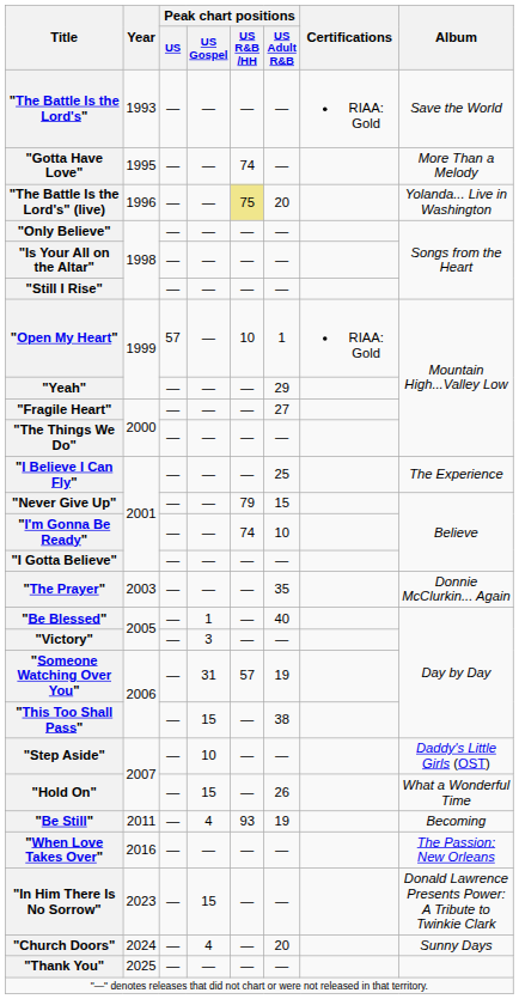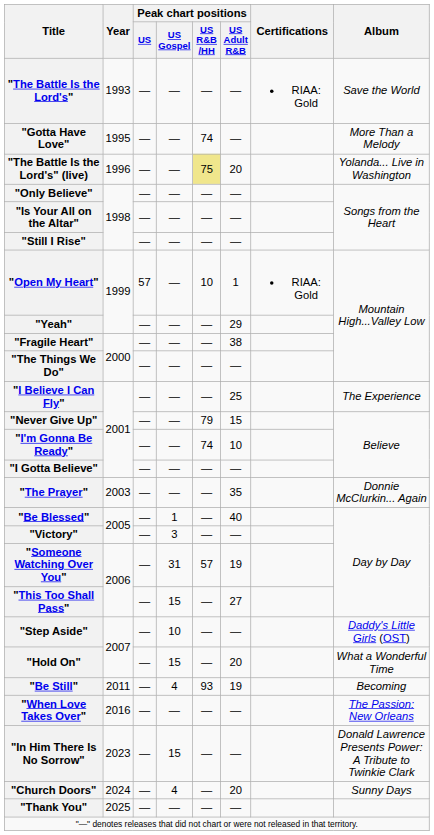 <table class="wikitable plainrowheaders" style="text-align:center;" border="1">
 <tr>
 <th scope="col" rowspan="2" style="width:15em;">Title</th>
 <th scope="col" rowspan="2">Year</th>
 <th scope="col" colspan="4">Peak chart positions</th>
 <th scope="col" rowspan="2" style="width:8em;">Certifications</th>
 <th scope="col" rowspan="2" style="width:13em;">Album</th>
 </tr>
 <tr>
 <th scope="col" style="width:3em;font-size:85%;"><a href='#'>US</a><br></th>
 <th scope="col" style="width:3em;font-size:85%;"><a href='#'>US<br>Gospel</a><br></th>
 <th scope="col" style="width:3em;font-size:85%;"><a href='#'>US R&B<br>/HH</a><br></th>
 <th scope="col" style="width:3em;font-size:85%;"><a href='#'>US Adult R&B</a><br></th>
 </tr>
 <tr>
 <th scope="row">"<a href='#'>The Battle Is the Lord's</a>"</th>
 <td>1993</td>
 <td style="text-align:center;">—</td>
 <td style="text-align:center;">—</td>
 <td style="text-align:center;">—</td>
 <td style="text-align:center;">—</td>
 <td><br><ul><li>RIAA: Gold</li></ul></td>
 <td><em>Save the World</em></td>
 </tr>
 <tr>
 <th scope="row">"Gotta Have Love"</th>
 <td>1995</td>
 <td style="text-align:center;">—</td>
 <td style="text-align:center;">—</td>
 <td style="text-align:center;">74</td>
 <td style="text-align:center;">—</td>
 <td></td>
 <td><em>More Than a Melody</em></td>
 </tr>
 <tr>
 <th scope="row">"The Battle Is the Lord's" (live)</th>
 <td>1996</td>
 <td style="text-align:center;">—</td>
 <td style="text-align:center;">—</td>
 <td style="background: khaki; text-align:center;">75</td>
 <td style="text-align:center;">20</td>
 <td></td>
 <td><em>Yolanda... Live in Washington</em></td>
 </tr>
 <tr>
 <th scope="row">"Only Believe"</th>
 <td rowspan="3">1998</td>
 <td style="text-align:center;">—</td>
 <td style="text-align:center;">—</td>
 <td style="text-align:center;">—</td>
 <td style="text-align:center;">—</td>
 <td></td>
 <td rowspan="3"><em>Songs from the Heart</em></td>
 </tr>
 <tr>
 <th scope="row">"Is Your All on the Altar"</th>
 <td style="text-align:center;">—</td>
 <td style="text-align:center;">—</td>
 <td style="text-align:center;">—</td>
 <td style="text-align:center;">—</td>
 <td></td>
 </tr>
 <tr>
 <th scope="row">"Still I Rise"</th>
 <td style="text-align:center;">—</td>
 <td style="text-align:center;">—</td>
 <td style="text-align:center;">—</td>
 <td style="text-align:center;">—</td>
 <td></td>
 </tr>
 <tr>
 <th scope="row">"<a href='#'>Open My Heart</a>"</th>
 <td rowspan="2">1999</td>
 <td style="text-align:center;">57</td>
 <td style="text-align:center;">—</td>
 <td style="text-align:center;">10</td>
 <td style="text-align:center;">1</td>
 <td><br><ul><li>RIAA: Gold</li></ul></td>
 <td rowspan="4"><em>Mountain High...Valley Low</em></td>
 </tr>
 <tr>
 <th scope="row">"Yeah"</th>
 <td style="text-align:center;">—</td>
 <td style="text-align:center;">—</td>
 <td style="text-align:center;">—</td>
 <td style="text-align:center;">29</td>
 <td></td>
 </tr>
 <tr>
 <th scope="row">"Fragile Heart"</th>
 <td rowspan="2">2000</td>
 <td style="text-align:center;">—</td>
 <td style="text-align:center;">—</td>
 <td style="text-align:center;">—</td>
-<td style="text-align:center;">27</td>
+<td style="text-align:center;">38</td>
 </tr>
 <tr>
 <th scope="row">"The Things We Do"</th>
 <td style="text-align:center;">—</td>
 <td style="text-align:center;">—</td>
 <td style="text-align:center;">—</td>
 <td style="text-align:center;">—</td>
 <td></td>
 </tr>
 <tr>
 <th scope="row">"<a href='#'>I Believe I Can Fly</a>" </th>
 <td rowspan="4">2001</td>
 <td style="text-align:center;">—</td>
 <td style="text-align:center;">—</td>
 <td style="text-align:center;">—</td>
 <td style="text-align:center;">25</td>
 <td></td>
 <td><em>The Experience</em></td>
 </tr>
 <tr>
 <th scope="row">"Never Give Up"</th>
 <td style="text-align:center;">—</td>
 <td style="text-align:center;">—</td>
 <td style="text-align:center;">79</td>
 <td style="text-align:center;">15</td>
 <td></td>
 <td rowspan="3"><em>Believe</em></td>
 </tr>
 <tr>
 <th scope="row">"<a href='#'>I'm Gonna Be Ready</a>"</th>
 <td style="text-align:center;">—</td>
 <td style="text-align:center;">—</td>
 <td style="text-align:center;">74</td>
 <td style="text-align:center;">10</td>
 <td></td>
 </tr>
 <tr>
 <th scope="row">"I Gotta Believe"</th>
 <td style="text-align:center;">—</td>
 <td style="text-align:center;">—</td>
 <td style="text-align:center;">—</td>
 <td style="text-align:center;">—</td>
 <td></td>
 </tr>
 <tr>
 <th scope="row">"<a href='#'>The Prayer</a>"<br></th>
 <td>2003</td>
 <td style="text-align:center;">—</td>
 <td style="text-align:center;">—</td>
 <td style="text-align:center;">—</td>
 <td style="text-align:center;">35</td>
 <td></td>
 <td><em>Donnie McClurkin... Again</em></td>
 </tr>
 <tr>
 <th scope="row">"<a href='#'>Be Blessed</a>"</th>
 <td rowspan="2">2005</td>
 <td style="text-align:center;">—</td>
 <td style="text-align:center;">1</td>
 <td style="text-align:center;">—</td>
 <td style="text-align:center;">40</td>
 <td></td>
 <td rowspan="4"><em>Day by Day</em></td>
 </tr>
 <tr>
 <th scope="row">"Victory"</th>
 <td style="text-align:center;">—</td>
 <td style="text-align:center;">3</td>
 <td style="text-align:center;">—</td>
 <td style="text-align:center;">—</td>
 <td></td>
 </tr>
 <tr>
 <th scope="row">"<a href='#'>Someone Watching Over You</a>"</th>
 <td rowspan="2">2006</td>
 <td style="text-align:center;">—</td>
 <td style="text-align:center;">31</td>
 <td style="text-align:center;">57</td>
 <td style="text-align:center;">19</td>
 <td></td>
 </tr>
 <tr>
 <th scope="row">"<a href='#'>This Too Shall Pass</a>"</th>
 <td style="text-align:center;">—</td>
 <td style="text-align:center;">15</td>
 <td style="text-align:center;">—</td>
-<td style="text-align:center;">38</td>
+<td style="text-align:center;">27</td>
 <td></td>
 </tr>
 <tr>
 <th scope="row">"Step Aside"</th>
 <td rowspan="2">2007</td>
 <td style="text-align:center;">—</td>
 <td style="text-align:center;">10</td>
 <td style="text-align:center;">—</td>
 <td style="text-align:center;">—</td>
 <td></td>
 <td><em><a href='#'>Daddy's Little Girls</a></em> (<a href='#'>OST</a>)</td>
 </tr>
 <tr>
 <th scope="row">"Hold On"</th>
 <td style="text-align:center;">—</td>
 <td style="text-align:center;">15</td>
 <td style="text-align:center;">—</td>
-<td style="text-align:center;">26</td>
+<td style="text-align:center;">20</td>
 <td></td>
 <td><em>What a Wonderful Time</em></td>
 </tr>
 <tr>
 <th scope="row">"<a href='#'>Be Still</a>"</th>
 <td>2011</td>
 <td style="text-align:center;">—</td>
 <td style="text-align:center;">4</td>
 <td style="text-align:center;">93</td>
 <td style="text-align:center;">19</td>
 <td></td>
 <td><em>Becoming</em></td>
 </tr>
 <tr>
 <th scope="row">"<a href='#'>When Love Takes Over</a>"</th>
 <td>2016</td>
 <td style="text-align:center;">—</td>
 <td style="text-align:center;">—</td>
 <td style="text-align:center;">—</td>
 <td style="text-align:center;">—</td>
 <td></td>
 <td><em><a href='#'>The Passion: New Orleans</a></em></td>
 </tr>
 <tr>
 <th scope="row">"In Him There Is No Sorrow"<br></th>
 <td>2023</td>
 <td style="text-align:center;">—</td>
 <td style="text-align:center;">15</td>
 <td style="text-align:center;">—</td>
 <td style="text-align:center;">—</td>
 <td></td>
 <td><em>Donald Lawrence Presents Power: A Tribute to Twinkie Clark</em></td>
 </tr>
 <tr>
 <th scope="row">"Church Doors"</th>
 <td>2024</td>
 <td style="text-align:center;">—</td>
 <td style="text-align:center;">4</td>
 <td style="text-align:center;">—</td>
 <td style="text-align:center;">20</td>
 <td></td>
 <td><em>Sunny Days</em></td>
 </tr>
 <tr>
 <th scope="row">"Thank You" <br></th>
 <td>2025</td>
 <td style="text-align:center;">—</td>
 <td style="text-align:center;">—</td>
 <td style="text-align:center;">—</td>
 <td style="text-align:center;">—</td>
 <td></td>
 <td></td>
 </tr>
 <tr>
 <td colspan="9" style="text-align:center; font-size:9pt;">"—" denotes releases that did not chart or were not released in that territory.</td>
 </tr>
 </table>
